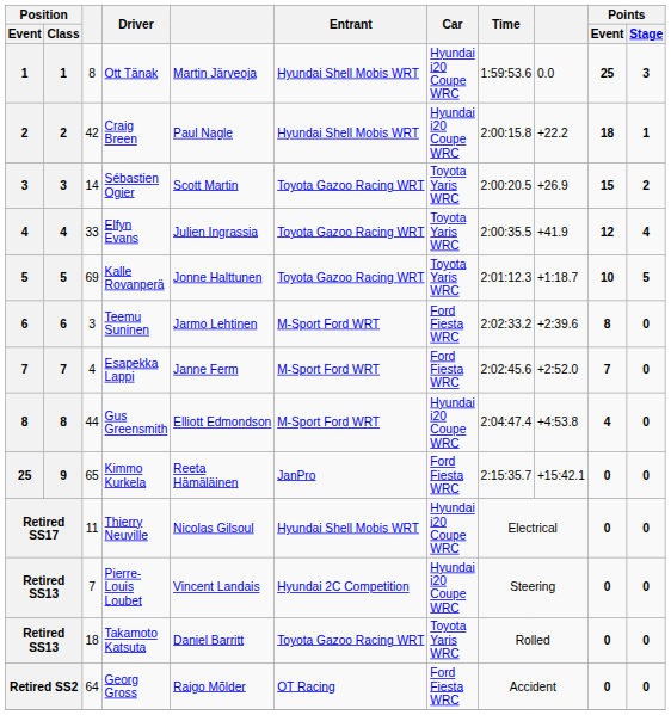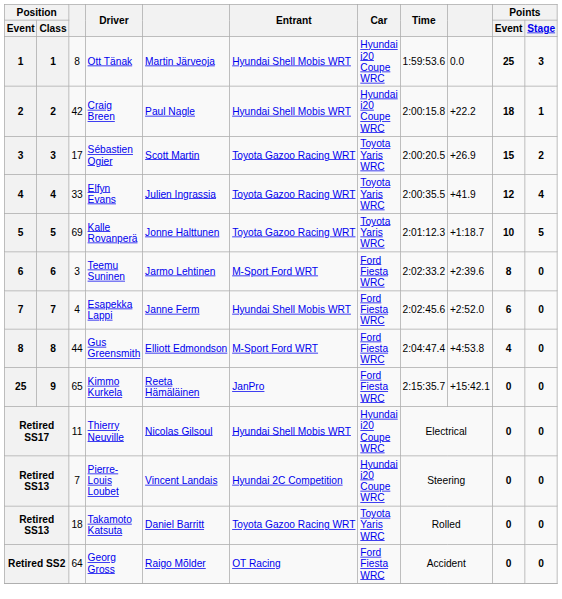 <table class="wikitable" width=85% style="font-size: 85%;">
 <tr>
 <th colspan="2">Position</th>
 <th rowspan="2"></th>
 <th rowspan="2">Driver</th>
 <th rowspan="2"></th>
 <th rowspan="2">Entrant</th>
 <th rowspan="2">Car</th>
 <th rowspan="2">Time</th>
 <th rowspan="2"></th>
 <th colspan="2">Points</th>
 </tr>
 <tr>
 <th>Event</th>
 <th>Class</th>
 <th>Event</th>
 <th><a href='#'>Stage</a></th>
 </tr>
 <tr>
 <th>1</th>
 <th>1</th>
 <td align="center">8</td>
 <td><a href='#'>Ott Tänak</a></td>
 <td><a href='#'>Martin Järveoja</a></td>
 <td><a href='#'>Hyundai Shell Mobis WRT</a></td>
 <td><a href='#'>Hyundai i20 Coupe WRC</a></td>
 <td>1:59:53.6</td>
 <td>0.0</td>
 <td align="center"><strong>25</strong></td>
 <td align="center"><strong>3</strong></td>
 </tr>
 <tr>
 <th>2</th>
 <th>2</th>
 <td align="center">42</td>
 <td><a href='#'>Craig Breen</a></td>
 <td><a href='#'>Paul Nagle</a></td>
 <td><a href='#'>Hyundai Shell Mobis WRT</a></td>
 <td><a href='#'>Hyundai i20 Coupe WRC</a></td>
 <td>2:00:15.8</td>
 <td>+22.2</td>
 <td align="center"><strong>18</strong></td>
 <td align="center"><strong>1</strong></td>
 </tr>
 <tr>
 <th>3</th>
 <th>3</th>
-<td align="center">14</td>
+<td align="center">17</td>
 <td><a href='#'>Sébastien Ogier</a></td>
 <td><a href='#'>Scott Martin</a></td>
 <td nowrap><a href='#'>Toyota Gazoo Racing WRT</a></td>
 <td><a href='#'>Toyota Yaris WRC</a></td>
 <td>2:00:20.5</td>
 <td>+26.9</td>
 <td align="center"><strong>15</strong></td>
 <td align="center"><strong>2</strong></td>
 </tr>
 <tr>
 <th>4</th>
 <th>4</th>
 <td align="center">33</td>
 <td><a href='#'>Elfyn Evans</a></td>
 <td><a href='#'>Julien Ingrassia</a></td>
 <td><a href='#'>Toyota Gazoo Racing WRT</a></td>
 <td><a href='#'>Toyota Yaris WRC</a></td>
 <td>2:00:35.5</td>
 <td>+41.9</td>
 <td align="center"><strong>12</strong></td>
 <td align="center"><strong>4</strong></td>
 </tr>
 <tr>
 <th>5</th>
 <th>5</th>
 <td align="center">69</td>
 <td><a href='#'>Kalle Rovanperä</a></td>
 <td><a href='#'>Jonne Halttunen</a></td>
 <td><a href='#'>Toyota Gazoo Racing WRT</a></td>
 <td><a href='#'>Toyota Yaris WRC</a></td>
 <td>2:01:12.3</td>
 <td>+1:18.7</td>
 <td align="center"><strong>10</strong></td>
 <td align="center"><strong>5</strong></td>
 </tr>
 <tr>
 <th>6</th>
 <th>6</th>
 <td align="center">3</td>
 <td><a href='#'>Teemu Suninen</a></td>
 <td><a href='#'>Jarmo Lehtinen</a></td>
 <td><a href='#'>M-Sport Ford WRT</a></td>
 <td><a href='#'>Ford Fiesta WRC</a></td>
 <td>2:02:33.2</td>
 <td>+2:39.6</td>
 <td align="center"><strong>8</strong></td>
 <td align="center"><strong>0</strong></td>
 </tr>
 <tr>
 <th>7</th>
 <th>7</th>
 <td align="center">4</td>
 <td><a href='#'>Esapekka Lappi</a></td>
 <td><a href='#'>Janne Ferm</a></td>
-<td><a href='#'>M-Sport Ford WRT</a></td>
+<td><a href='#'>Hyundai Shell Mobis WRT</a></td>
 <td><a href='#'>Ford Fiesta WRC</a></td>
 <td>2:02:45.6</td>
 <td>+2:52.0</td>
-<td align="center"><strong>7</strong></td>
+<td align="center"><strong>6</strong></td>
 <td align="center"><strong>0</strong></td>
 </tr>
 <tr>
 <th>8</th>
 <th>8</th>
 <td align="center">44</td>
 <td><a href='#'>Gus Greensmith</a></td>
 <td nowrap><a href='#'>Elliott Edmondson</a></td>
 <td><a href='#'>M-Sport Ford WRT</a></td>
-<td><a href='#'>Hyundai i20 Coupe WRC</a></td>
+<td><a href='#'>Ford Fiesta WRC</a></td>
 <td>2:04:47.4</td>
 <td>+4:53.8</td>
 <td align="center"><strong>4</strong></td>
 <td align="center"><strong>0</strong></td>
 </tr>
 <tr>
 <th>25</th>
 <th>9</th>
 <td align="center">65</td>
 <td><a href='#'>Kimmo Kurkela</a></td>
 <td><a href='#'>Reeta Hämäläinen</a></td>
 <td><a href='#'>JanPro</a></td>
 <td><a href='#'>Ford Fiesta WRC</a></td>
 <td>2:15:35.7</td>
 <td>+15:42.1</td>
 <td align="center"><strong>0</strong></td>
 <td align="center"><strong>0</strong></td>
 </tr>
 <tr>
 <th colspan="2">Retired SS17</th>
 <td align="center">11</td>
 <td><a href='#'>Thierry Neuville</a></td>
 <td><a href='#'>Nicolas Gilsoul</a></td>
 <td><a href='#'>Hyundai Shell Mobis WRT</a></td>
 <td><a href='#'>Hyundai i20 Coupe WRC</a></td>
 <td align="center" colspan="2">Electrical</td>
 <td align="center"><strong>0</strong></td>
 <td align="center"><strong>0</strong></td>
 </tr>
 <tr>
 <th colspan="2">Retired SS13</th>
 <td align="center">7</td>
 <td><a href='#'>Pierre-Louis Loubet</a></td>
 <td><a href='#'>Vincent Landais</a></td>
 <td><a href='#'>Hyundai 2C Competition</a></td>
 <td><a href='#'>Hyundai i20 Coupe WRC</a></td>
 <td align="center" colspan="2">Steering</td>
 <td align="center"><strong>0</strong></td>
 <td align="center"><strong>0</strong></td>
 </tr>
 <tr>
 <th colspan="2">Retired SS13</th>
 <td align="center">18</td>
 <td><a href='#'>Takamoto Katsuta</a></td>
 <td><a href='#'>Daniel Barritt</a></td>
 <td><a href='#'>Toyota Gazoo Racing WRT</a></td>
 <td><a href='#'>Toyota Yaris WRC</a></td>
 <td align="center" colspan="2">Rolled</td>
 <td align="center"><strong>0</strong></td>
 <td align="center"><strong>0</strong></td>
 </tr>
 <tr>
 <th colspan="2">Retired SS2</th>
 <td align="center">64</td>
 <td><a href='#'>Georg Gross</a></td>
 <td><a href='#'>Raigo Mõlder</a></td>
 <td><a href='#'>OT Racing</a></td>
 <td><a href='#'>Ford Fiesta WRC</a></td>
 <td align="center" colspan="2">Accident</td>
 <td align="center"><strong>0</strong></td>
 <td align="center"><strong>0</strong></td>
 </tr>
 <tr>
 </tr>
 </table>
